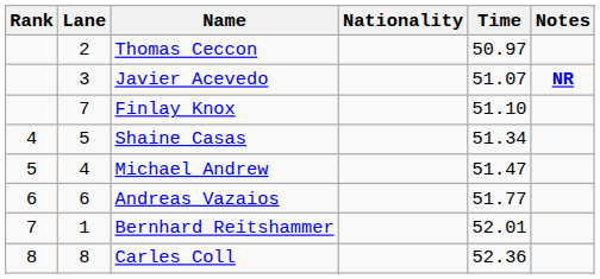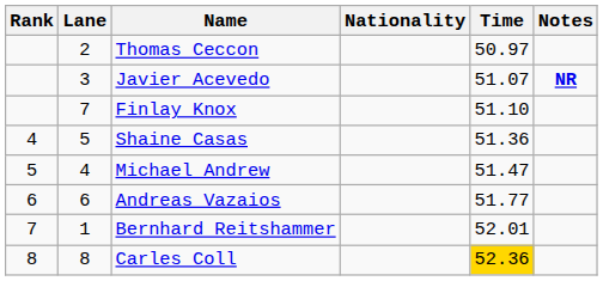 <table class="wikitable sortable" style="text-align:center">
 <tr>
 <th>Rank</th>
 <th>Lane</th>
 <th>Name</th>
 <th>Nationality</th>
 <th>Time</th>
 <th>Notes</th>
 </tr>
 <tr>
 <td></td>
 <td>2</td>
 <td align=left><a href='#'>Thomas Ceccon</a></td>
 <td align=left></td>
 <td>50.97</td>
 <td></td>
 </tr>
 <tr>
 <td></td>
 <td>3</td>
 <td align=left><a href='#'>Javier Acevedo</a></td>
 <td align=left></td>
 <td>51.07</td>
 <td><strong><a href='#'>NR</a></strong></td>
 </tr>
 <tr>
 <td></td>
 <td>7</td>
 <td align=left><a href='#'>Finlay Knox</a></td>
 <td align=left></td>
 <td>51.10</td>
 <td></td>
 </tr>
 <tr>
 <td>4</td>
 <td>5</td>
 <td align=left><a href='#'>Shaine Casas</a></td>
 <td align=left></td>
-<td>51.34</td>
+<td>51.36</td>
 <td></td>
 </tr>
 <tr>
 <td>5</td>
 <td>4</td>
 <td align=left><a href='#'>Michael Andrew</a></td>
 <td align=left></td>
 <td>51.47</td>
 <td></td>
 </tr>
 <tr>
 <td>6</td>
 <td>6</td>
 <td align=left><a href='#'>Andreas Vazaios</a></td>
 <td align=left></td>
 <td>51.77</td>
 <td></td>
 </tr>
 <tr>
 <td>7</td>
 <td>1</td>
 <td align=left><a href='#'>Bernhard Reitshammer</a></td>
 <td align=left></td>
 <td>52.01</td>
 <td></td>
 </tr>
 <tr>
 <td>8</td>
 <td>8</td>
 <td align=left><a href='#'>Carles Coll</a></td>
 <td align=left></td>
-<td>52.36</td>
+<td style="background: gold;">52.36</td>
 <td></td>
 </tr>
 </table>
